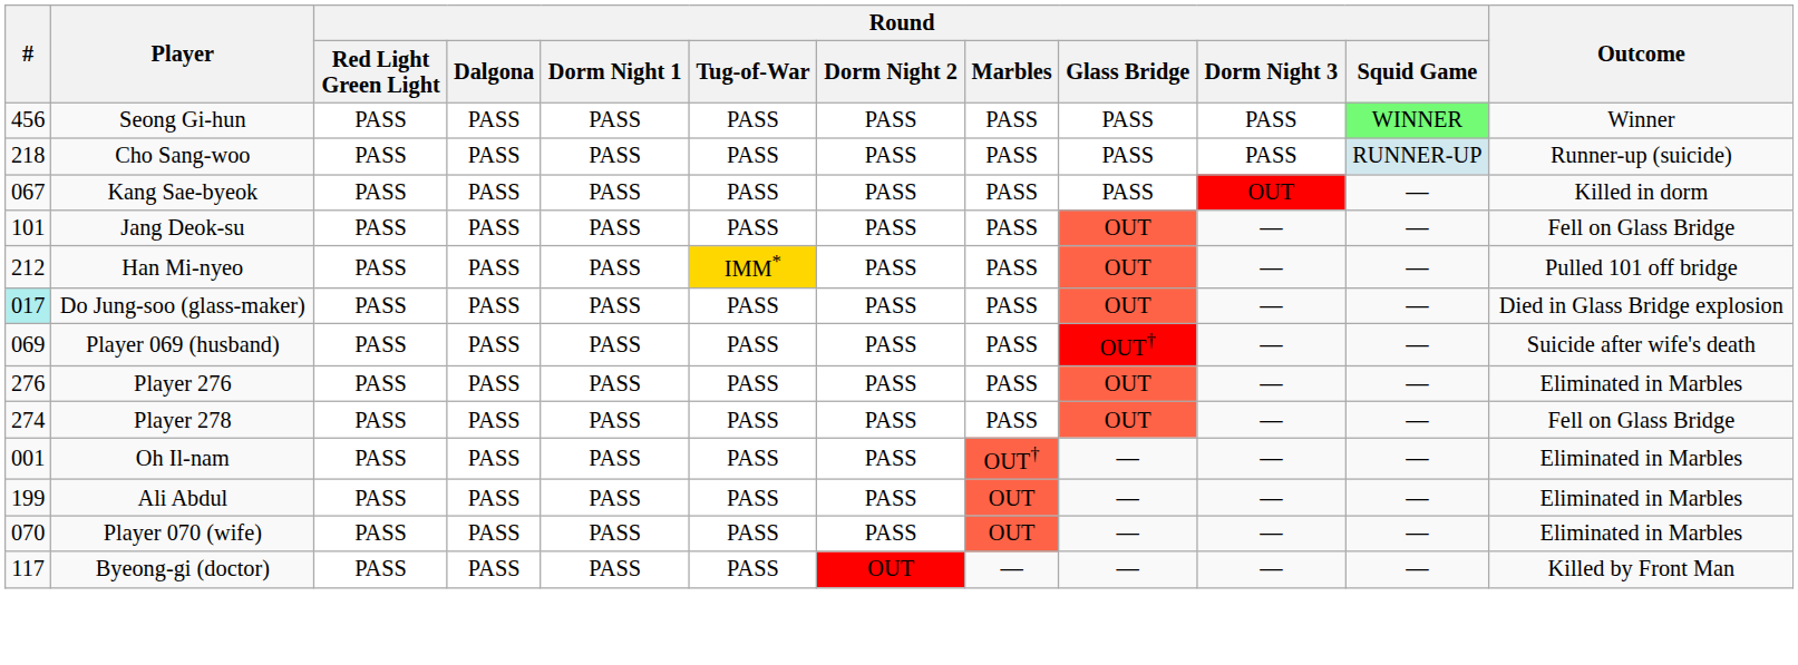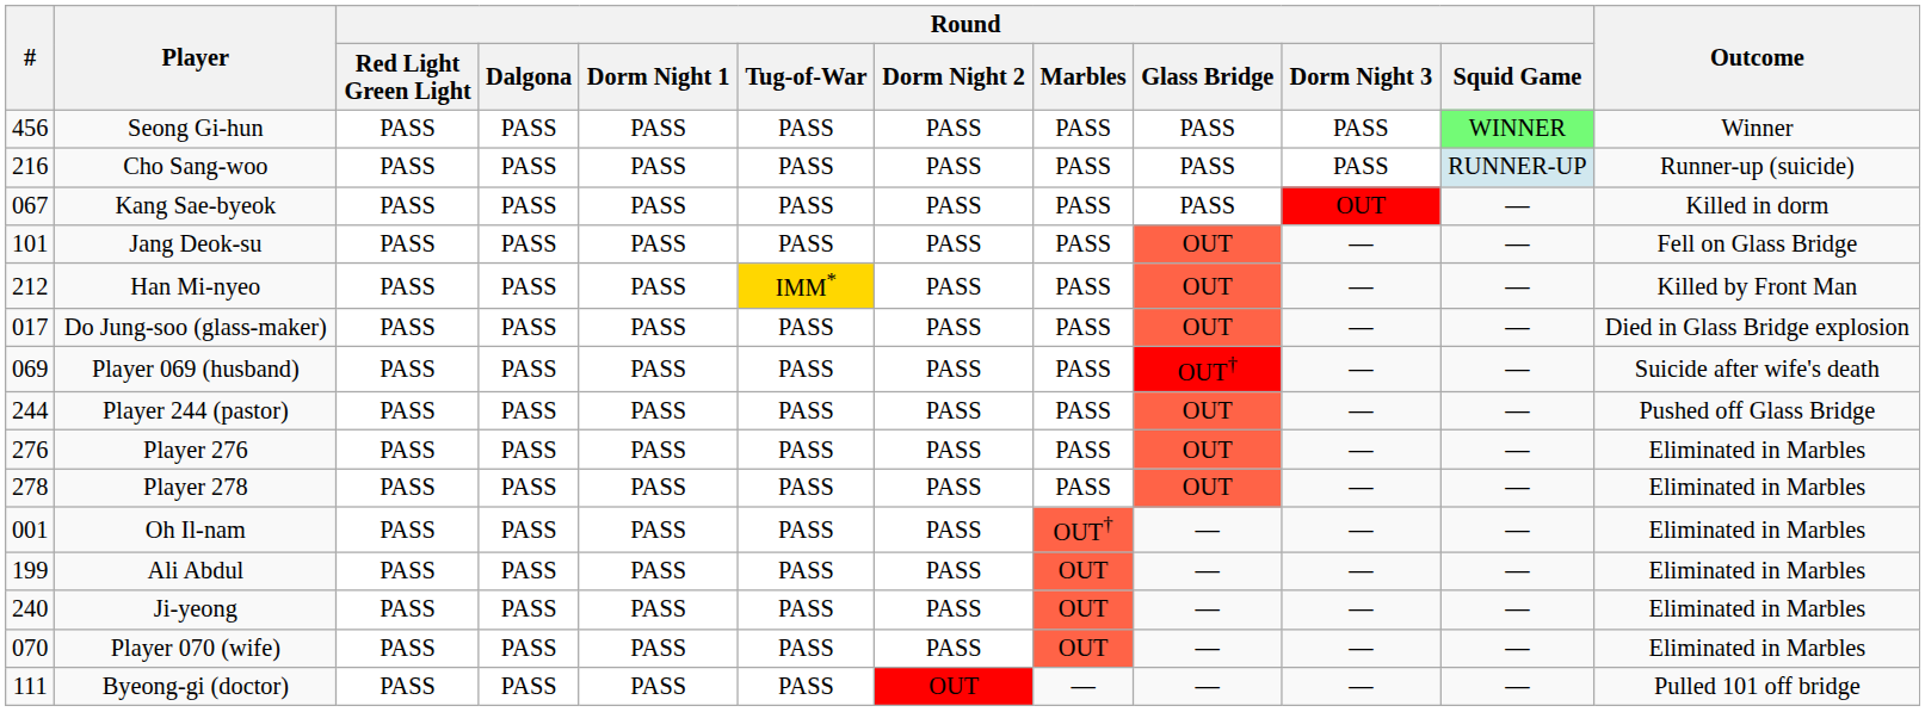 <table class="wikitable plainrowheaders sortable" style="text-align:center; width:100%;">
 <tr>
 <th rowspan="2">#</th>
 <th rowspan="2">Player</th>
 <th colspan="9">Round</th>
 <th rowspan="2">Outcome</th>
 </tr>
 <tr>
 <th>Red Light<br>Green Light</th>
 <th>Dalgona</th>
 <th>Dorm Night 1</th>
 <th>Tug-of-War</th>
 <th>Dorm Night 2</th>
 <th>Marbles</th>
 <th>Glass Bridge</th>
 <th>Dorm Night 3</th>
 <th>Squid Game</th>
 </tr>
 <tr>
 <td>456</td>
 <td>Seong Gi-hun</td>
 <td style="background:white;">PASS</td>
 <td style="background:white;">PASS</td>
 <td style="background:white;">PASS</td>
 <td style="background:white;">PASS</td>
 <td style="background:white;">PASS</td>
 <td style="background:white;">PASS</td>
 <td style="background:white;">PASS</td>
 <td style="background:white;">PASS</td>
 <td style="background:#73FB76;">WINNER</td>
 <td>Winner</td>
 </tr>
 <tr>
-<td>218</td>
+<td>216</td>
 <td>Cho Sang-woo</td>
 <td style="background:white;">PASS</td>
 <td style="background:white;">PASS</td>
 <td style="background:white;">PASS</td>
 <td style="background:white;">PASS</td>
 <td style="background:white;">PASS</td>
 <td style="background:white;">PASS</td>
 <td style="background:white;">PASS</td>
 <td style="background:white;">PASS</td>
 <td style="background:#D1E8EF;">RUNNER-UP</td>
 <td>Runner-up (suicide)</td>
 </tr>
 <tr>
 <td>067</td>
 <td>Kang Sae-byeok</td>
 <td style="background:white;">PASS</td>
 <td style="background:white;">PASS</td>
 <td style="background:white;">PASS</td>
 <td style="background:white;">PASS</td>
 <td style="background:white;">PASS</td>
 <td style="background:white;">PASS</td>
 <td style="background:white;">PASS</td>
 <td style="background:red;">OUT</td>
 <td>—</td>
 <td>Killed in dorm</td>
 </tr>
 <tr>
 <td>101</td>
 <td>Jang Deok-su</td>
 <td style="background:white;">PASS</td>
 <td style="background:white;">PASS</td>
 <td style="background:white;">PASS</td>
 <td style="background:white;">PASS</td>
 <td style="background:white;">PASS</td>
 <td style="background:white;">PASS</td>
 <td style="background:tomato;">OUT</td>
 <td>—</td>
 <td>—</td>
 <td>Fell on Glass Bridge</td>
 </tr>
 <tr>
 <td>212</td>
 <td>Han Mi-nyeo</td>
 <td style="background:white;">PASS</td>
 <td style="background:white;">PASS</td>
 <td style="background:white;">PASS</td>
 <td style="background:gold;">IMM<sup>*</sup> </td>
 <td style="background:white;">PASS</td>
 <td style="background:white;">PASS</td>
 <td style="background:tomato;">OUT</td>
 <td>—</td>
 <td>—</td>
-<td>Pulled 101 off bridge</td>
+<td>Killed by Front Man</td>
 </tr>
 <tr>
-<td style="background: paleturquoise;">017</td>
+<td>017</td>
 <td>Do Jung-soo (glass-maker)</td>
 <td style="background:white;">PASS</td>
 <td style="background:white;">PASS</td>
 <td style="background:white;">PASS</td>
 <td style="background:white;">PASS</td>
 <td style="background:white;">PASS</td>
 <td style="background:white;">PASS</td>
 <td style="background:tomato;">OUT</td>
 <td>—</td>
 <td>—</td>
 <td>Died in Glass Bridge explosion</td>
 </tr>
 <tr>
 <td>069</td>
 <td>Player 069 (husband)</td>
 <td style="background:white;">PASS</td>
 <td style="background:white;">PASS</td>
 <td style="background:white;">PASS</td>
 <td style="background:white;">PASS</td>
 <td style="background:white;">PASS</td>
 <td style="background:white;">PASS</td>
 <td style="background:red;">OUT<sup>†</sup> </td>
 <td>—</td>
 <td>—</td>
 <td>Suicide after wife's death</td>
 </tr>
 <tr>
+<td>244</td>
+<td>Player 244 (pastor)</td>
+<td style="background:white;">PASS</td>
+<td style="background:white;">PASS</td>
+<td style="background:white;">PASS</td>
+<td style="background:white;">PASS</td>
+<td style="background:white;">PASS</td>
+<td style="background:white;">PASS</td>
+<td style="background:tomato;">OUT</td>
+<td>—</td>
+<td>—</td>
+<td>Pushed off Glass Bridge</td>
+</tr>
+<tr>
 <td>276</td>
 <td>Player 276</td>
 <td style="background:white;">PASS</td>
 <td style="background:white;">PASS</td>
 <td style="background:white;">PASS</td>
 <td style="background:white;">PASS</td>
 <td style="background:white;">PASS</td>
 <td style="background:white;">PASS</td>
 <td style="background:tomato;">OUT</td>
 <td>—</td>
 <td>—</td>
 <td>Eliminated in Marbles</td>
 </tr>
 <tr>
-<td>274</td>
+<td>278</td>
 <td>Player 278</td>
 <td style="background:white;">PASS</td>
 <td style="background:white;">PASS</td>
 <td style="background:white;">PASS</td>
 <td style="background:white;">PASS</td>
 <td style="background:white;">PASS</td>
 <td style="background:white;">PASS</td>
 <td style="background:tomato;">OUT</td>
 <td>—</td>
 <td>—</td>
-<td>Fell on Glass Bridge</td>
+<td>Eliminated in Marbles</td>
 </tr>
 <tr>
 <td>001</td>
 <td>Oh Il-nam</td>
 <td style="background:white;">PASS</td>
 <td style="background:white;">PASS</td>
 <td style="background:white;">PASS</td>
 <td style="background:white;">PASS</td>
 <td style="background:white;">PASS</td>
 <td style="background:tomato;">OUT<sup>†</sup> </td>
 <td>—</td>
 <td>—</td>
 <td>—</td>
 <td>Eliminated in Marbles</td>
 </tr>
 <tr>
 <td>199</td>
 <td>Ali Abdul</td>
 <td style="background:white;">PASS</td>
 <td style="background:white;">PASS</td>
 <td style="background:white;">PASS</td>
 <td style="background:white;">PASS</td>
 <td style="background:white;">PASS</td>
 <td style="background:tomato;">OUT</td>
 <td>—</td>
 <td>—</td>
 <td>—</td>
 <td>Eliminated in Marbles</td>
 </tr>
 <tr>
+<td>240</td>
+<td>Ji-yeong</td>
+<td style="background:white;">PASS</td>
+<td style="background:white;">PASS</td>
+<td style="background:white;">PASS</td>
+<td style="background:white;">PASS</td>
+<td style="background:white;">PASS</td>
+<td style="background:tomato;">OUT</td>
+<td>—</td>
+<td>—</td>
+<td>—</td>
+<td>Eliminated in Marbles</td>
+</tr>
+<tr>
 <td>070</td>
 <td>Player 070 (wife)</td>
 <td style="background:white;">PASS</td>
 <td style="background:white;">PASS</td>
 <td style="background:white;">PASS</td>
 <td style="background:white;">PASS</td>
 <td style="background:white;">PASS</td>
 <td style="background:tomato;">OUT</td>
 <td>—</td>
 <td>—</td>
 <td>—</td>
 <td>Eliminated in Marbles</td>
 </tr>
 <tr>
-<td>117</td>
+<td>111</td>
 <td>Byeong-gi (doctor)</td>
 <td style="background:white;">PASS</td>
 <td style="background:white;">PASS</td>
 <td style="background:white;">PASS</td>
 <td style="background:white;">PASS</td>
 <td style="background:red;">OUT</td>
 <td>—</td>
 <td>—</td>
 <td>—</td>
 <td>—</td>
-<td>Killed by Front Man</td>
+<td>Pulled 101 off bridge</td>
 </tr>
 </table>
